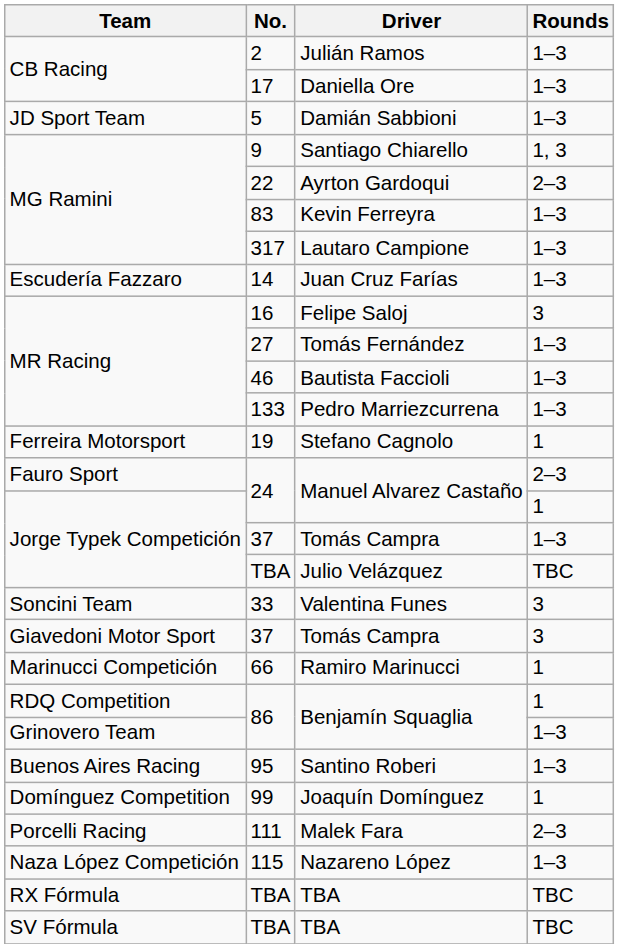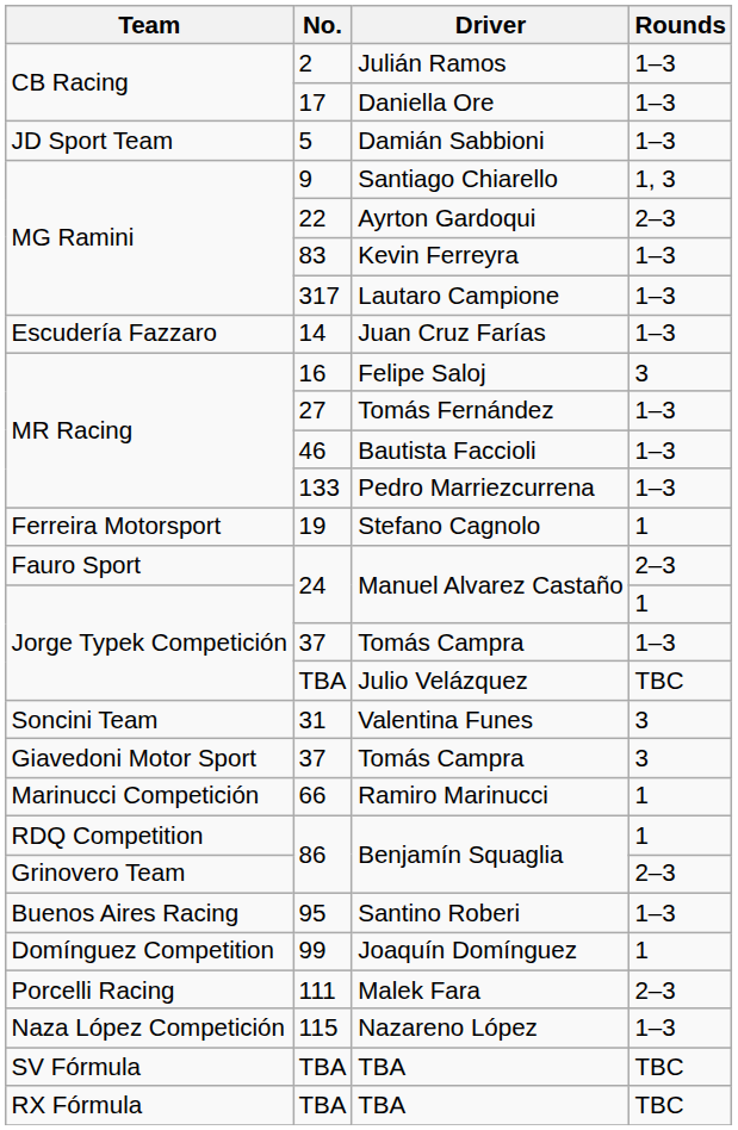 <table class="wikitable" style="font-size:85%">
 <tr>
 <th>Team</th>
 <th>No.</th>
 <th>Driver</th>
 <th>Rounds</th>
 </tr>
 <tr>
 <td rowspan="2">CB Racing</td>
 <td>2</td>
 <td> Julián Ramos</td>
 <td>1–3</td>
 </tr>
 <tr>
 <td>17</td>
 <td> Daniella Ore</td>
 <td>1–3</td>
 </tr>
 <tr>
 <td>JD Sport Team</td>
 <td>5</td>
 <td> Damián Sabbioni</td>
 <td>1–3</td>
 </tr>
 <tr>
 <td rowspan="4">MG Ramini</td>
 <td>9</td>
 <td> Santiago Chiarello</td>
 <td>1, 3</td>
 </tr>
 <tr>
 <td>22</td>
 <td> Ayrton Gardoqui</td>
 <td>2–3</td>
 </tr>
 <tr>
 <td>83</td>
 <td> Kevin Ferreyra</td>
 <td>1–3</td>
 </tr>
 <tr>
 <td>317</td>
 <td> Lautaro Campione</td>
 <td>1–3</td>
 </tr>
 <tr>
 <td>Escudería Fazzaro</td>
 <td>14</td>
 <td> Juan Cruz Farías</td>
 <td>1–3</td>
 </tr>
 <tr>
 <td rowspan="4">MR Racing</td>
 <td>16</td>
 <td> Felipe Saloj</td>
 <td>3</td>
 </tr>
 <tr>
 <td>27</td>
 <td> Tomás Fernández</td>
 <td>1–3</td>
 </tr>
 <tr>
 <td>46</td>
 <td> Bautista Faccioli</td>
 <td>1–3</td>
 </tr>
 <tr>
 <td>133</td>
 <td> Pedro Marriezcurrena</td>
 <td>1–3</td>
 </tr>
 <tr>
 <td>Ferreira Motorsport</td>
 <td>19</td>
 <td> Stefano Cagnolo</td>
 <td>1</td>
 </tr>
 <tr>
 <td>Fauro Sport</td>
 <td rowspan="2">24</td>
 <td rowspan="2"> Manuel Alvarez Castaño</td>
 <td>2–3</td>
 </tr>
 <tr>
 <td rowspan="3">Jorge Typek Competición</td>
 <td>1</td>
 </tr>
 <tr>
 <td>37</td>
 <td> Tomás Campra</td>
 <td>1–3</td>
 </tr>
 <tr>
 <td>TBA</td>
 <td> Julio Velázquez</td>
 <td>TBC</td>
 </tr>
 <tr>
 <td>Soncini Team</td>
-<td>33</td>
+<td>31</td>
 <td> Valentina Funes</td>
 <td>3</td>
 </tr>
 <tr>
 <td>Giavedoni Motor Sport</td>
 <td>37</td>
 <td> Tomás Campra</td>
 <td>3</td>
 </tr>
 <tr>
 <td>Marinucci Competición</td>
 <td>66</td>
 <td> Ramiro Marinucci</td>
 <td>1</td>
 </tr>
 <tr>
 <td>RDQ Competition</td>
 <td rowspan="2">86</td>
 <td rowspan="2"> Benjamín Squaglia</td>
 <td>1</td>
 </tr>
 <tr>
 <td>Grinovero Team</td>
-<td>1–3</td>
+<td>2–3</td>
 </tr>
 <tr>
 <td>Buenos Aires Racing</td>
 <td>95</td>
 <td> Santino Roberi</td>
 <td>1–3</td>
 </tr>
 <tr>
 <td>Domínguez Competition</td>
 <td>99</td>
 <td> Joaquín Domínguez</td>
 <td>1</td>
 </tr>
 <tr>
 <td>Porcelli Racing</td>
 <td>111</td>
 <td> Malek Fara</td>
 <td>2–3</td>
 </tr>
 <tr>
 <td>Naza López Competición</td>
 <td>115</td>
 <td> Nazareno López</td>
 <td>1–3</td>
 </tr>
 <tr>
+<td>SV Fórmula</td>
+<td>TBA</td>
+<td> TBA</td>
+<td>TBC</td>
+</tr>
+<tr>
 <td>RX Fórmula</td>
 <td>TBA</td>
 <td> TBA</td>
 <td>TBC</td>
 </tr>
-<tr>
-<td>SV Fórmula</td>
-<td>TBA</td>
-<td> TBA</td>
-<td>TBC</td>
-</tr>
 </table>
